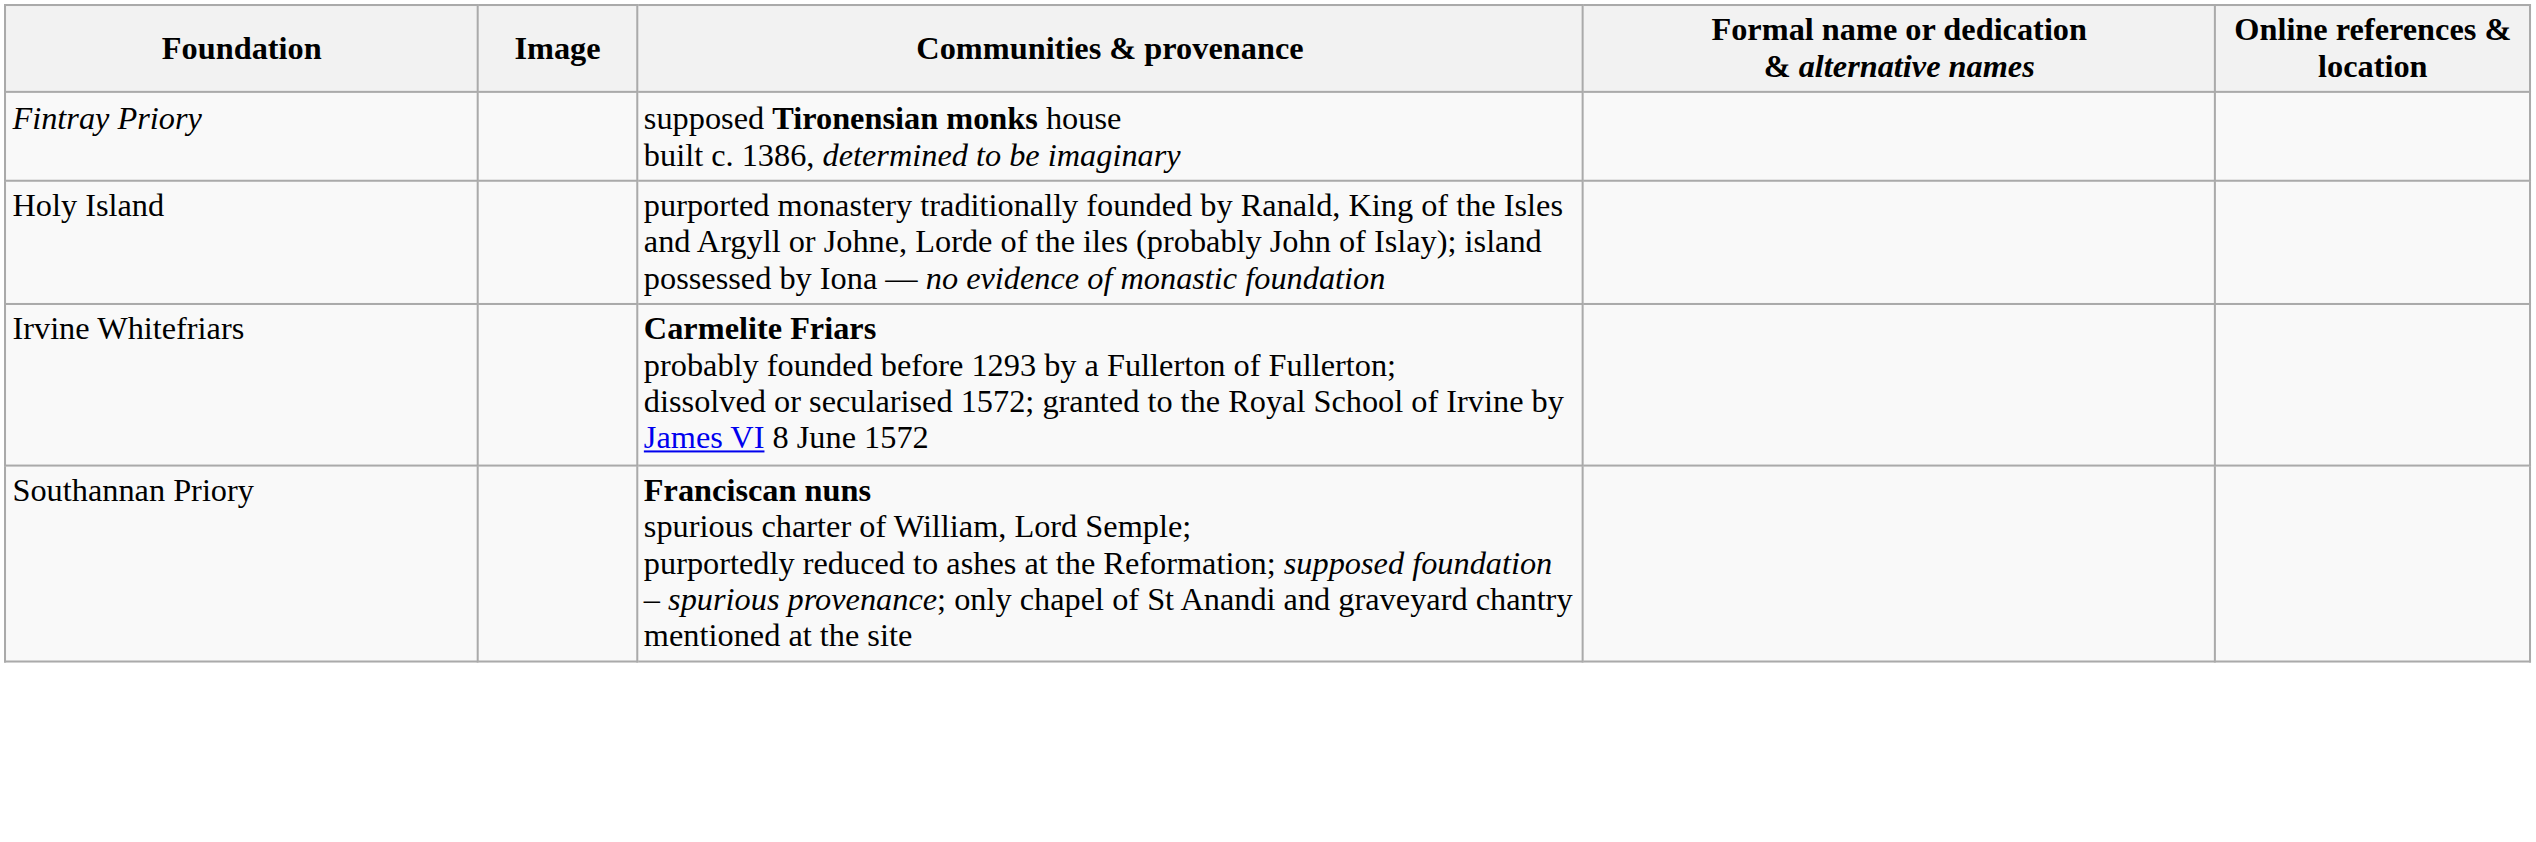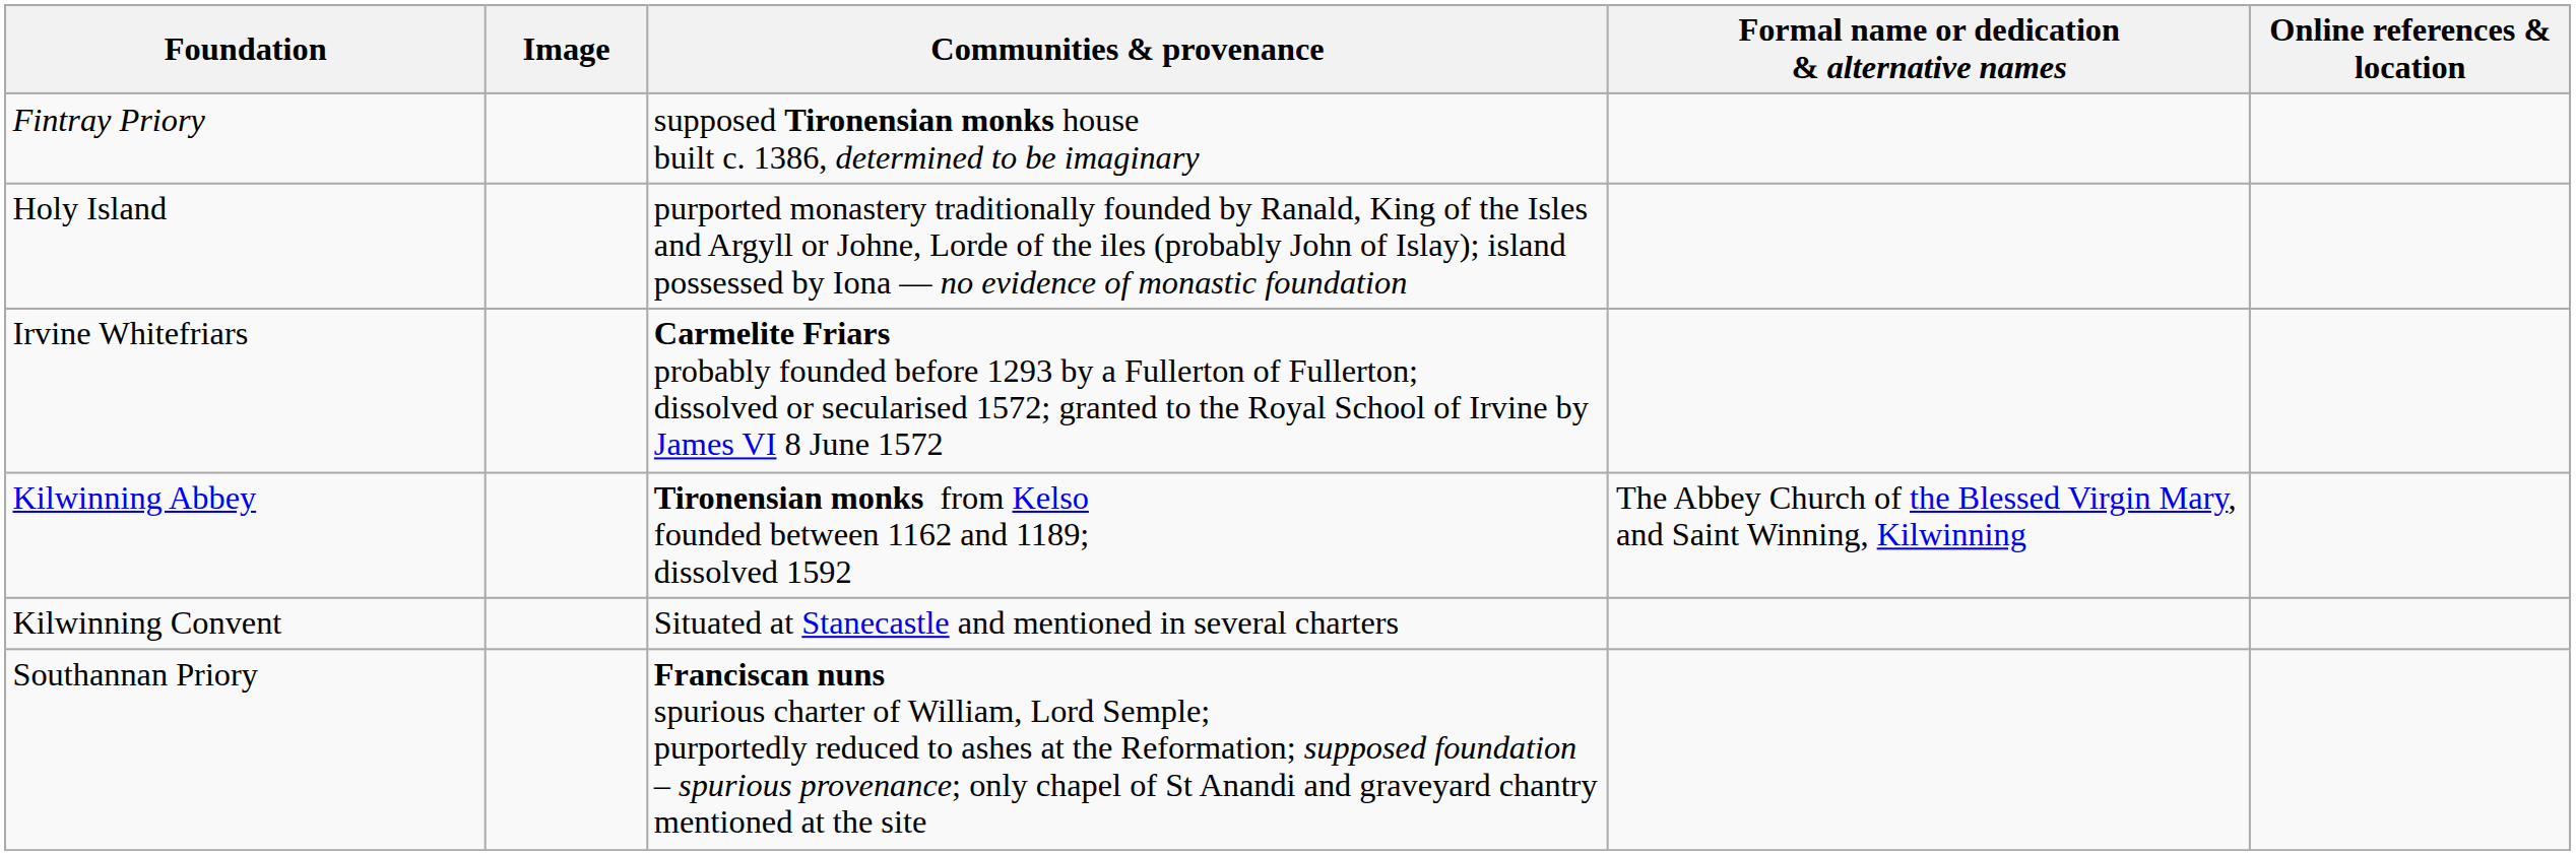 <table width=99% class="wikitable">
 <tr>
 <th width = 15%>Foundation</th>
 <th width = 5%>Image</th>
 <th width = 30%>Communities & provenance</th>
 <th width = 20%>Formal name or dedication <br>& <em>alternative names</em></th>
 <th width = 10%>Online references & location</th>
 </tr>
 <tr valign=top>
 <td><em>Fintray Priory</em></td>
 <td></td>
 <td>supposed <strong>Tironensian monks</strong> house<br>built c. 1386, <em>determined to be imaginary</em></td>
 <td></td>
 <td></td>
 </tr>
 <tr valign=top>
 <td>Holy Island</td>
 <td></td>
 <td>purported monastery traditionally founded by Ranald, King of the Isles and Argyll or Johne, Lorde of the iles (probably John of Islay); island possessed by Iona — <em>no evidence of monastic foundation</em></td>
 <td></td>
 <td></td>
 </tr>
 <tr valign=top>
 <td>Irvine Whitefriars</td>
 <td></td>
 <td><strong>Carmelite Friars</strong><br>probably founded before 1293 by a Fullerton of Fullerton;<br>dissolved or secularised 1572; granted to the Royal School of Irvine by <a href='#'>James VI</a> 8 June 1572</td>
 <td></td>
 <td><br></td>
 </tr>
 <tr valign=top>
+<td><a href='#'>Kilwinning Abbey</a></td>
+<td></td>
+<td><strong>Tironensian monks</strong>  from <a href='#'>Kelso</a><br>founded between 1162 and 1189;<br>dissolved 1592</td>
+<td>The Abbey Church of <a href='#'>the Blessed Virgin Mary</a>, and Saint Winning, <a href='#'>Kilwinning</a></td>
+<td><br></td>
+</tr>
+<tr valign=top>
+<td>Kilwinning Convent</td>
+<td></td>
+<td>Situated at <a href='#'>Stanecastle</a> and mentioned in several charters</td>
+<td></td>
+<td></td>
+</tr>
+<tr valign=top>
 <td>Southannan Priory</td>
 <td></td>
 <td><strong>Franciscan nuns</strong><br>spurious charter of William, Lord Semple;<br>purportedly reduced to ashes at the Reformation; <em>supposed foundation – spurious provenance</em>; only chapel of St Anandi and graveyard chantry mentioned at the site</td>
 <td></td>
 <td></td>
 </tr>
 </table>
